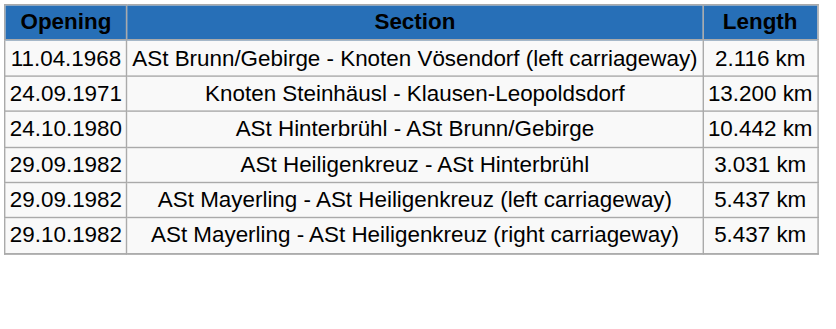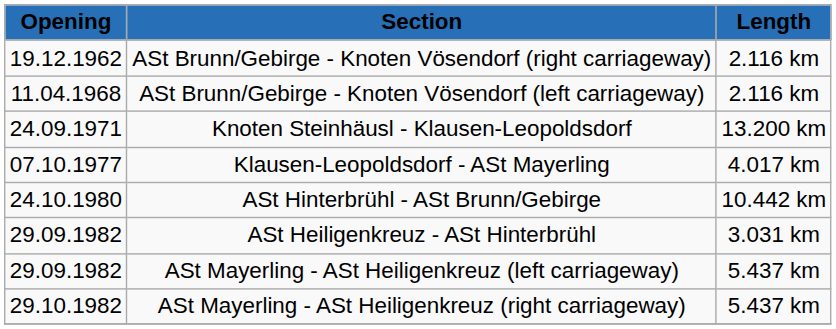 <table class="wikitable">
 <tr>
 <th style="background:#276FB7"><span> Opening </span></th>
 <th style="background:#276FB7"><span>Section</span></th>
 <th style="background:#276FB7"><span> Length</span></th>
+</tr>
+<tr>
+<td align="center">19.12.1962</td>
+<td align="center">ASt Brunn/Gebirge - Knoten Vösendorf (right carriageway)</td>
+<td align="center">2.116 km</td>
 </tr>
 <tr>
 <td align="center">11.04.1968</td>
 <td align="center">ASt Brunn/Gebirge - Knoten Vösendorf (left carriageway)</td>
 <td align="center">2.116 km</td>
 </tr>
 <tr>
 <td align="center">24.09.1971</td>
 <td align="center">Knoten Steinhäusl - Klausen-Leopoldsdorf</td>
 <td align="center">13.200 km</td>
+</tr>
+<tr>
+<td align="center">07.10.1977</td>
+<td align="center">Klausen-Leopoldsdorf - ASt Mayerling</td>
+<td align="center">4.017 km</td>
 </tr>
 <tr>
 <td align="center">24.10.1980</td>
 <td align="center">ASt Hinterbrühl - ASt Brunn/Gebirge</td>
 <td align="center">10.442 km</td>
 </tr>
 <tr>
 <td align="center">29.09.1982</td>
 <td align="center">ASt Heiligenkreuz - ASt Hinterbrühl</td>
 <td align="center">3.031 km</td>
 </tr>
 <tr>
 <td align="center">29.09.1982</td>
 <td align="center">ASt Mayerling - ASt Heiligenkreuz (left carriageway)</td>
 <td align="center">5.437 km</td>
 </tr>
 <tr>
 <td align="center">29.10.1982</td>
 <td align="center">ASt Mayerling - ASt Heiligenkreuz (right carriageway)</td>
 <td align="center">5.437 km</td>
 </tr>
 <tr>
 </tr>
 </table>
